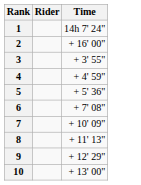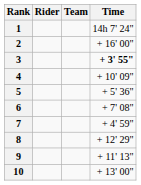 <table class="wikitable" margin-bottom:0;">
 <tr>
 <th scope="col">Rank</th>
 <th scope="col">Rider</th>
+<th scope="col">Team</th>
 <th scope="col">Time</th>
 </tr>
 <tr>
 <th scope="row">1</th>
 <td> </td>
+<td></td>
 <td align="right">14h 7' 24"</td>
 </tr>
 <tr>
 <th scope="row">2</th>
+<td></td>
 <td></td>
 <td align="right">+ 16' 00"</td>
 </tr>
 <tr>
 <th scope="row">3</th>
 <td></td>
-<td align="right">+ 3' 55"</td>
+<td></td>
+<td align="right"><strong>+ 3' 55"</strong></td>
 </tr>
 <tr>
 <th scope="row">4</th>
 <td></td>
-<td align="right">+ 4' 59"</td>
+<td></td>
+<td align="right">+ 10' 09"</td>
 </tr>
 <tr>
 <th scope="row">5</th>
+<td></td>
 <td></td>
 <td align="right">+ 5' 36"</td>
 </tr>
 <tr>
 <th scope="row">6</th>
 <td></td>
+<td></td>
 <td align="right">+ 7' 08"</td>
 </tr>
 <tr>
 <th scope="row">7</th>
 <td></td>
-<td align="right">+ 10' 09"</td>
+<td></td>
+<td align="right">+ 4' 59"</td>
 </tr>
 <tr>
 <th scope="row">8</th>
 <td></td>
-<td align="right">+ 11' 13"</td>
+<td></td>
+<td align="right">+ 12' 29"</td>
 </tr>
 <tr>
 <th scope="row">9</th>
 <td></td>
-<td align="right">+ 12' 29"</td>
+<td></td>
+<td align="right">+ 11' 13"</td>
 </tr>
 <tr>
 <th scope="row">10</th>
 <td></td>
+<td></td>
 <td align="right">+ 13' 00"</td>
 </tr>
 </table>
